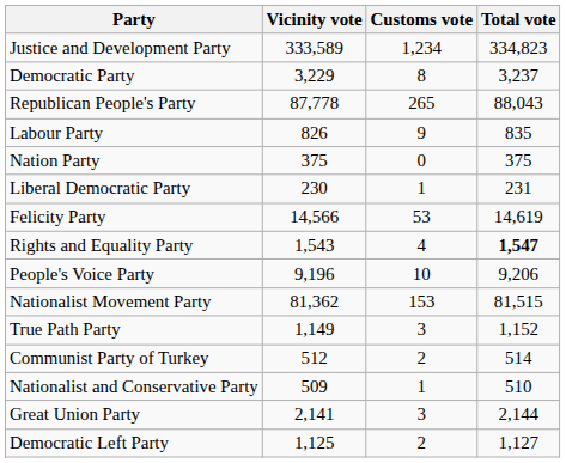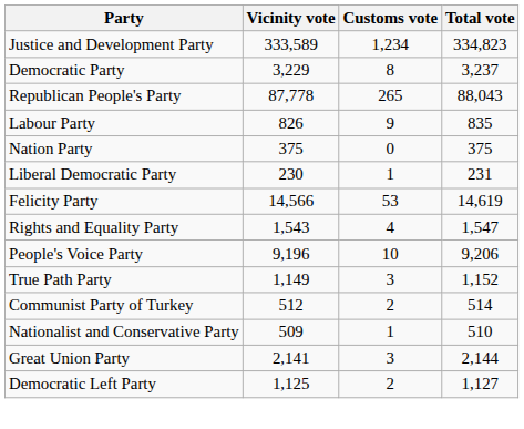 <table class="wikitable sortable">
 <tr>
 <th style="text-align:center;">Party</th>
 <th style="text-align:center;">Vicinity vote</th>
 <th style="text-align:center;">Customs vote</th>
 <th style="text-align:center;">Total vote</th>
 </tr>
 <tr>
 <td>Justice and Development Party</td>
 <td style="text-align:center;">333,589</td>
 <td style="text-align:center;">1,234</td>
 <td style="text-align:center;">334,823</td>
 </tr>
 <tr>
 <td>Democratic Party</td>
 <td style="text-align:center;">3,229</td>
 <td style="text-align:center;">8</td>
 <td style="text-align:center;">3,237</td>
 </tr>
 <tr>
 <td>Republican People's Party</td>
 <td style="text-align:center;">87,778</td>
 <td style="text-align:center;">265</td>
 <td style="text-align:center;">88,043</td>
 </tr>
 <tr>
 <td>Labour Party</td>
 <td style="text-align:center;">826</td>
 <td style="text-align:center;">9</td>
 <td style="text-align:center;">835</td>
 </tr>
 <tr>
 <td>Nation Party</td>
 <td style="text-align:center;">375</td>
 <td style="text-align:center;">0</td>
 <td style="text-align:center;">375</td>
 </tr>
 <tr>
 <td>Liberal Democratic Party</td>
 <td style="text-align:center;">230</td>
 <td style="text-align:center;">1</td>
 <td style="text-align:center;">231</td>
 </tr>
 <tr>
 <td>Felicity Party</td>
 <td style="text-align:center;">14,566</td>
 <td style="text-align:center;">53</td>
 <td style="text-align:center;">14,619</td>
 </tr>
 <tr>
 <td>Rights and Equality Party</td>
 <td style="text-align:center;">1,543</td>
 <td style="text-align:center;">4</td>
-<td style="text-align:center;"><strong>1,547</strong></td>
+<td style="text-align:center;">1,547</td>
 </tr>
 <tr>
 <td>People's Voice Party</td>
 <td style="text-align:center;">9,196</td>
 <td style="text-align:center;">10</td>
 <td style="text-align:center;">9,206</td>
-</tr>
-<tr>
-<td>Nationalist Movement Party</td>
-<td style="text-align:center;">81,362</td>
-<td style="text-align:center;">153</td>
-<td style="text-align:center;">81,515</td>
 </tr>
 <tr>
 <td>True Path Party</td>
 <td style="text-align:center;">1,149</td>
 <td style="text-align:center;">3</td>
 <td style="text-align:center;">1,152</td>
 </tr>
 <tr>
 <td>Communist Party of Turkey</td>
 <td style="text-align:center;">512</td>
 <td style="text-align:center;">2</td>
 <td style="text-align:center;">514</td>
 </tr>
 <tr>
 <td>Nationalist and Conservative Party</td>
 <td style="text-align:center;">509</td>
 <td style="text-align:center;">1</td>
 <td style="text-align:center;">510</td>
 </tr>
 <tr>
 <td>Great Union Party</td>
 <td style="text-align:center;">2,141</td>
 <td style="text-align:center;">3</td>
 <td style="text-align:center;">2,144</td>
 </tr>
 <tr>
 <td>Democratic Left Party</td>
 <td style="text-align:center;">1,125</td>
 <td style="text-align:center;">2</td>
 <td style="text-align:center;">1,127</td>
 </tr>
 </table>
